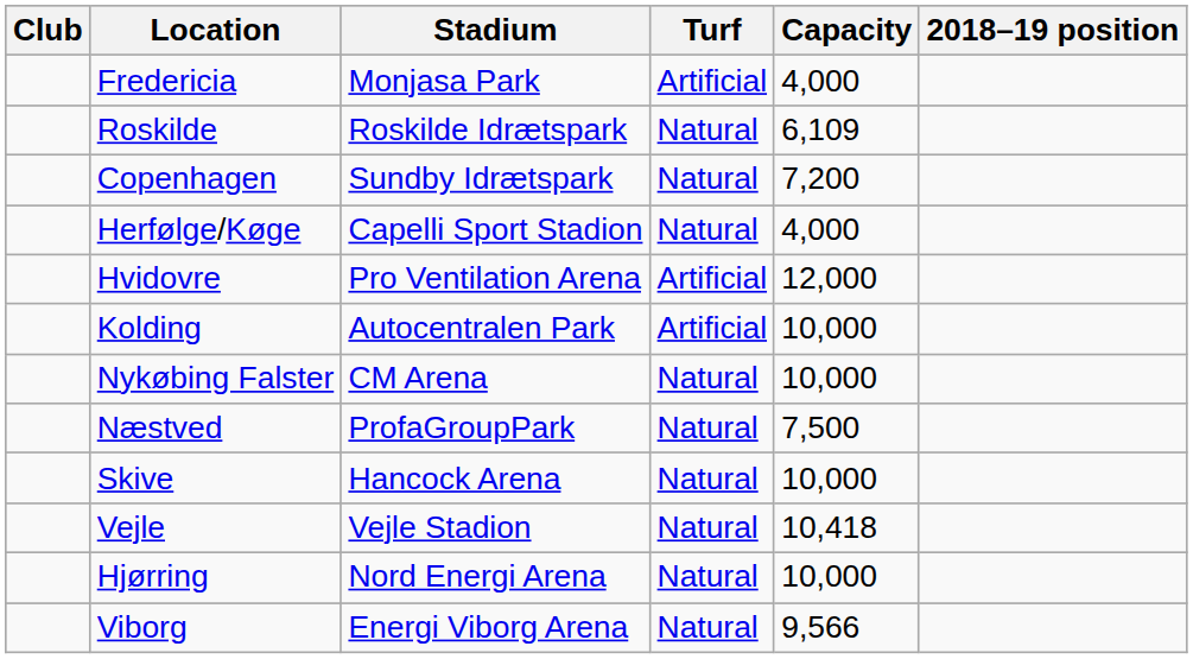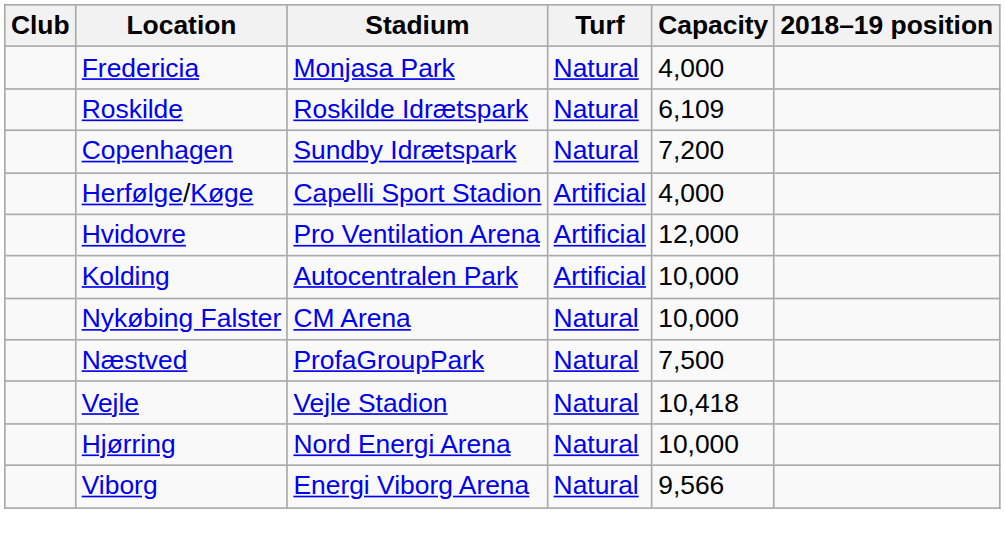 <table class="wikitable sortable">
 <tr>
 <th>Club</th>
 <th>Location</th>
 <th>Stadium</th>
 <th>Turf</th>
 <th>Capacity</th>
 <th>2018–19 position</th>
 </tr>
 <tr>
 <td></td>
 <td><a href='#'>Fredericia</a></td>
 <td><a href='#'>Monjasa Park</a></td>
-<td><a href='#'>Artificial</a></td>
+<td><a href='#'>Natural</a></td>
 <td>4,000</td>
 <td></td>
 </tr>
 <tr>
 <td></td>
 <td><a href='#'>Roskilde</a></td>
 <td><a href='#'>Roskilde Idrætspark</a></td>
 <td><a href='#'>Natural</a></td>
 <td>6,109</td>
 <td></td>
 </tr>
 <tr>
 <td></td>
 <td><a href='#'>Copenhagen</a></td>
 <td><a href='#'>Sundby Idrætspark</a></td>
 <td><a href='#'>Natural</a></td>
 <td>7,200</td>
 <td></td>
 </tr>
 <tr>
 <td></td>
 <td><a href='#'>Herfølge</a>/<a href='#'>Køge</a></td>
 <td><a href='#'>Capelli Sport Stadion</a></td>
-<td><a href='#'>Natural</a></td>
+<td><a href='#'>Artificial</a></td>
 <td>4,000</td>
 <td></td>
 </tr>
 <tr>
 <td></td>
 <td><a href='#'>Hvidovre</a></td>
 <td><a href='#'>Pro Ventilation Arena</a></td>
 <td><a href='#'>Artificial</a></td>
 <td>12,000</td>
 <td></td>
 </tr>
 <tr>
 <td></td>
 <td><a href='#'>Kolding</a></td>
 <td><a href='#'>Autocentralen Park</a></td>
 <td><a href='#'>Artificial</a></td>
 <td>10,000</td>
 <td></td>
 </tr>
 <tr>
 <td></td>
 <td><a href='#'>Nykøbing Falster</a></td>
 <td><a href='#'>CM Arena</a></td>
 <td><a href='#'>Natural</a></td>
 <td>10,000</td>
 <td></td>
 </tr>
 <tr>
 <td></td>
 <td><a href='#'>Næstved</a></td>
 <td><a href='#'>ProfaGroupPark</a></td>
 <td><a href='#'>Natural</a></td>
 <td>7,500</td>
 <td></td>
 </tr>
 <tr>
 <td></td>
-<td><a href='#'>Skive</a></td>
-<td><a href='#'>Hancock Arena</a></td>
-<td><a href='#'>Natural</a></td>
-<td>10,000</td>
-<td></td>
-</tr>
-<tr>
-<td></td>
 <td><a href='#'>Vejle</a></td>
 <td><a href='#'>Vejle Stadion</a></td>
 <td><a href='#'>Natural</a></td>
 <td>10,418</td>
 <td></td>
 </tr>
 <tr>
 <td></td>
 <td><a href='#'>Hjørring</a></td>
 <td><a href='#'>Nord Energi Arena</a></td>
 <td><a href='#'>Natural</a></td>
 <td>10,000</td>
 <td></td>
 </tr>
 <tr>
 <td></td>
 <td><a href='#'>Viborg</a></td>
 <td><a href='#'>Energi Viborg Arena</a></td>
 <td><a href='#'>Natural</a></td>
 <td>9,566</td>
 <td></td>
 </tr>
 </table>
